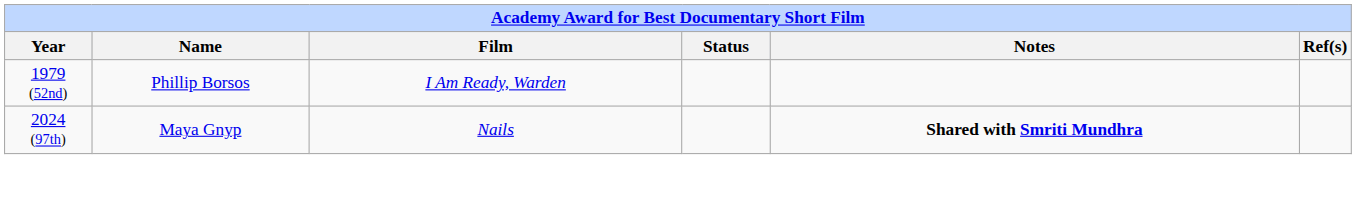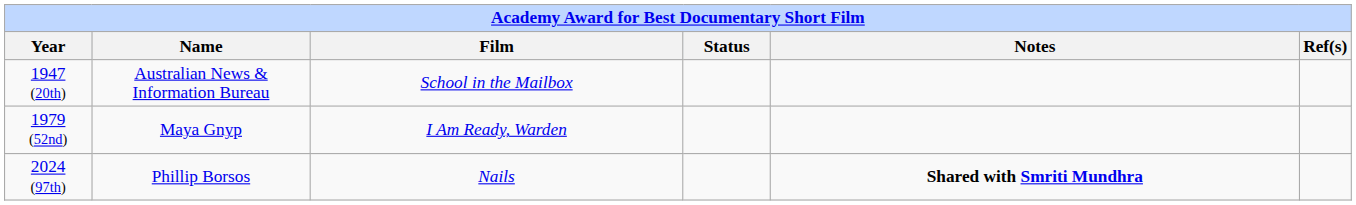 <table class="wikitable" style="text-align: center">
 <tr style="background:#bfd7ff;">
 <td colspan="6" style="text-align:center;"><strong><a href='#'>Academy Award for Best Documentary Short Film</a></strong></td>
 </tr>
 <tr style="background:#ebf5ff;">
 <th style="width:75px;">Year</th>
 <th style="width:200px;">Name</th>
 <th style="width:350px;">Film</th>
 <th style="width:75px;">Status</th>
 <th style="width:500px;">Notes</th>
 <th width="3">Ref(s)</th>
 </tr>
 <tr>
+<td style="text-align: center"><a href='#'>1947</a><br><small>(<a href='#'>20th</a>)</small></td>
+<td><a href='#'>Australian News & Information Bureau</a></td>
+<td><em><a href='#'>School in the Mailbox</a></em></td>
+<td></td>
+<td></td>
+<td style="text-align: center"></td>
+</tr>
+<tr>
 <td><a href='#'>1979</a><br><small>(<a href='#'>52nd</a>)</small></td>
-<td><a href='#'>Phillip Borsos</a></td>
+<td><a href='#'>Maya Gnyp</a></td>
 <td><em><a href='#'>I Am Ready, Warden</a></em></td>
 <td></td>
 <td></td>
 <td></td>
 </tr>
 <tr>
 <td><a href='#'>2024</a><br><small>(<a href='#'>97th</a>)</small></td>
-<td><a href='#'>Maya Gnyp</a></td>
+<td><a href='#'>Phillip Borsos</a></td>
 <td><em><a href='#'>Nails</a></em></td>
 <td></td>
 <td><strong>Shared with <a href='#'>Smriti Mundhra</a></strong></td>
 <td></td>
 </tr>
 </table>
